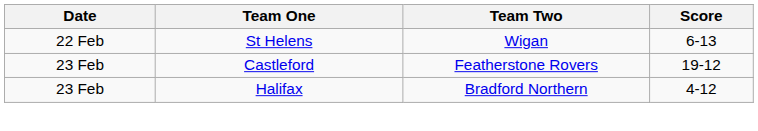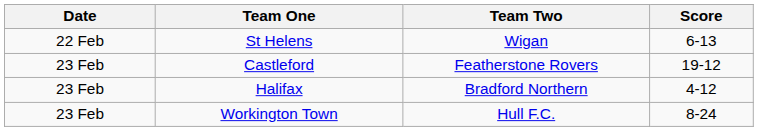 <table class="wikitable" style="text-align: center">
 <tr>
 <th width=150>Date</th>
 <th width=250>Team One</th>
 <th width=250>Team Two</th>
 <th width=100>Score</th>
 </tr>
 <tr>
 <td>22 Feb</td>
 <td><a href='#'>St Helens</a></td>
 <td><a href='#'>Wigan</a></td>
 <td>6-13</td>
 </tr>
 <tr>
 <td>23 Feb</td>
 <td><a href='#'>Castleford</a></td>
 <td><a href='#'>Featherstone Rovers</a></td>
 <td>19-12</td>
 </tr>
 <tr>
 <td>23 Feb</td>
 <td><a href='#'>Halifax</a></td>
 <td><a href='#'>Bradford Northern</a></td>
 <td>4-12</td>
 </tr>
+<tr>
+<td>23 Feb</td>
+<td><a href='#'>Workington Town</a></td>
+<td><a href='#'>Hull F.C.</a></td>
+<td>8-24</td>
+</tr>
 </table>
